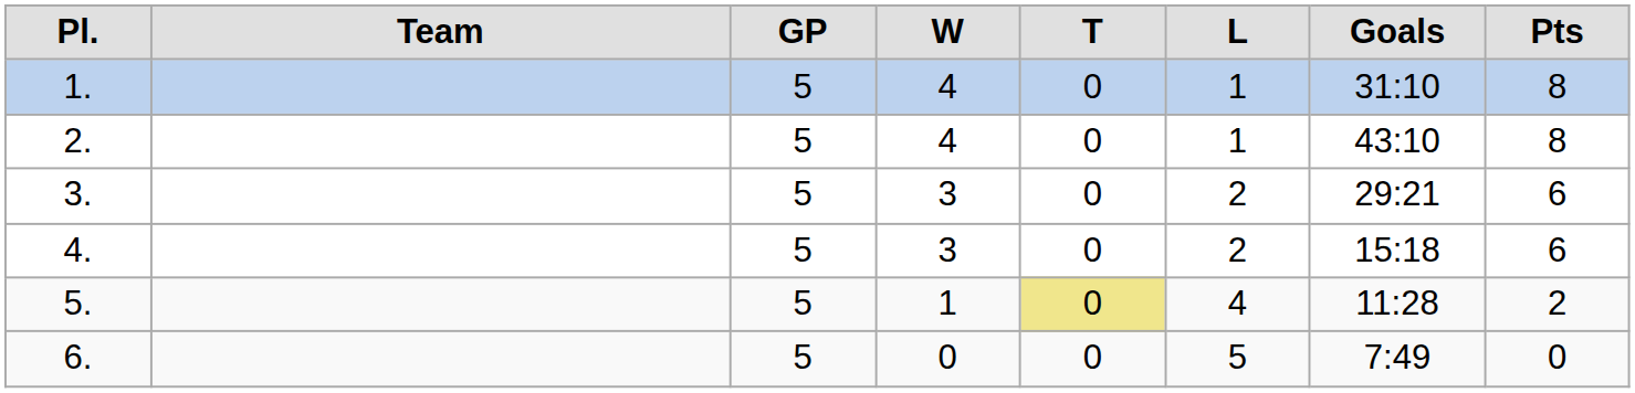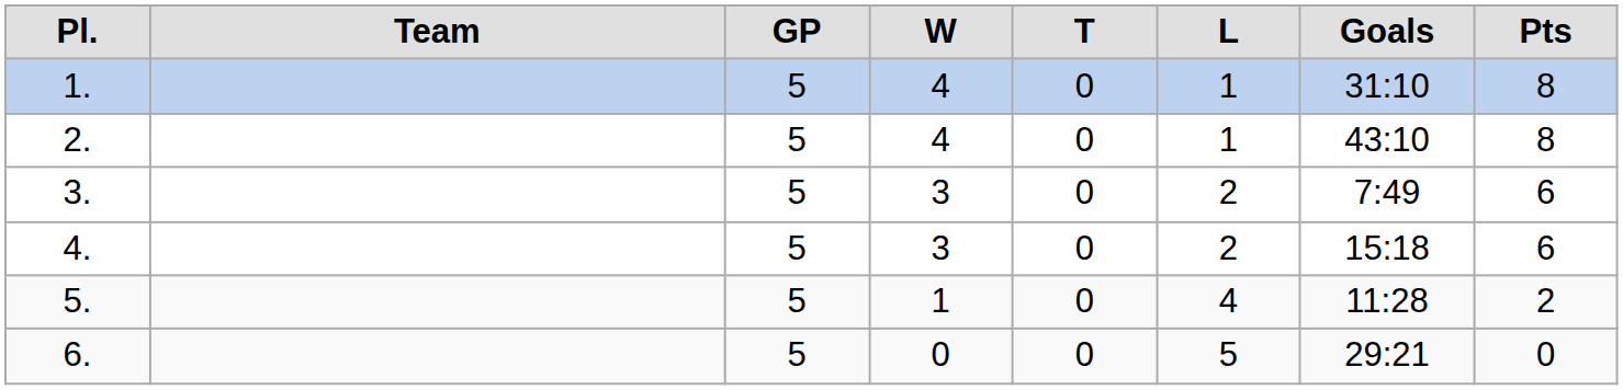 <table class="wikitable" width="60%">
 <tr style="font-weight:bold; background-color:#e0e0e0;" align="center" |>
 <td width="5%">Pl.</td>
 <td width="20%">Team</td>
 <td width="5%">GP</td>
 <td width="5%">W</td>
 <td width="5%">T</td>
 <td width="5%">L</td>
 <td width="5%">Goals</td>
 <td width="5%">Pts</td>
 </tr>
 <tr align="center" bgcolor="#BCD2EE">
 <td>1.</td>
 <td align="left"></td>
 <td>5</td>
 <td>4</td>
 <td>0</td>
 <td>1</td>
 <td>31:10</td>
 <td>8</td>
 </tr>
 <tr align="center" bgcolor="#FFFFFF">
 <td>2.</td>
 <td align="left"></td>
 <td>5</td>
 <td>4</td>
 <td>0</td>
 <td>1</td>
 <td>43:10</td>
 <td>8</td>
 </tr>
 <tr align="center" bgcolor="#FFFFFF">
 <td>3.</td>
 <td align="left"></td>
 <td>5</td>
 <td>3</td>
 <td>0</td>
 <td>2</td>
-<td>29:21</td>
+<td>7:49</td>
 <td>6</td>
 </tr>
 <tr align="center" bgcolor="#FFFFFF">
 <td>4.</td>
 <td align="left"></td>
 <td>5</td>
 <td>3</td>
 <td>0</td>
 <td>2</td>
 <td>15:18</td>
 <td>6</td>
 </tr>
 <tr align="center">
 <td>5.</td>
 <td align="left"></td>
 <td>5</td>
 <td>1</td>
-<td style="background: khaki;">0</td>
+<td>0</td>
 <td>4</td>
 <td>11:28</td>
 <td>2</td>
 </tr>
 <tr align="center">
 <td>6.</td>
 <td align="left"></td>
 <td>5</td>
 <td>0</td>
 <td>0</td>
 <td>5</td>
-<td>7:49</td>
+<td>29:21</td>
 <td>0</td>
 </tr>
 </table>
